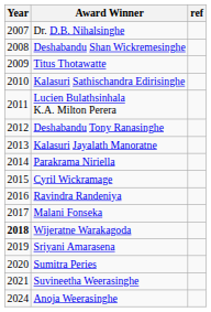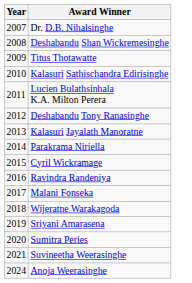 <table class="wikitable">
 <tr>
 <th>Year</th>
 <th>Award Winner</th>
-<th>ref</th>
 </tr>
 <tr>
 <td>2007</td>
 <td>Dr. <a href='#'>D.B. Nihalsinghe</a></td>
-<td></td>
 </tr>
 <tr>
 <td>2008</td>
 <td><a href='#'>Deshabandu</a> <a href='#'>Shan Wickremesinghe</a></td>
-<td></td>
 </tr>
 <tr>
 <td>2009</td>
 <td><a href='#'>Titus Thotawatte</a></td>
-<td></td>
 </tr>
 <tr>
 <td>2010</td>
 <td><a href='#'>Kalasuri</a> <a href='#'>Sathischandra Edirisinghe</a></td>
-<td></td>
 </tr>
 <tr>
 <td>2011</td>
 <td><a href='#'>Lucien Bulathsinhala</a> <br> K.A. Milton Perera</td>
-<td></td>
 </tr>
 <tr>
 <td>2012</td>
 <td><a href='#'>Deshabandu</a> <a href='#'>Tony Ranasinghe</a></td>
-<td></td>
 </tr>
 <tr>
 <td>2013</td>
 <td><a href='#'>Kalasuri</a> <a href='#'>Jayalath Manoratne</a></td>
-<td></td>
 </tr>
 <tr>
 <td>2014</td>
 <td><a href='#'>Parakrama Niriella</a></td>
-<td></td>
 </tr>
 <tr>
 <td>2015</td>
 <td><a href='#'>Cyril Wickramage</a></td>
-<td></td>
 </tr>
 <tr>
 <td>2016</td>
 <td><a href='#'>Ravindra Randeniya</a></td>
-<td></td>
 </tr>
 <tr>
 <td>2017</td>
 <td><a href='#'>Malani Fonseka</a></td>
-<td></td>
 </tr>
 <tr>
-<td><strong>2018</strong></td>
+<td>2018</td>
 <td><a href='#'>Wijeratne Warakagoda</a></td>
-<td></td>
 </tr>
 <tr>
 <td>2019</td>
 <td><a href='#'>Sriyani Amarasena</a></td>
-<td></td>
 </tr>
 <tr>
 <td>2020</td>
 <td><a href='#'>Sumitra Peries</a></td>
-<td></td>
 </tr>
 <tr>
 <td>2021</td>
 <td><a href='#'>Suvineetha Weerasinghe</a></td>
-<td></td>
 </tr>
 <tr>
 <td>2024</td>
 <td><a href='#'>Anoja Weerasinghe</a></td>
-<td></td>
 </tr>
 </table>
